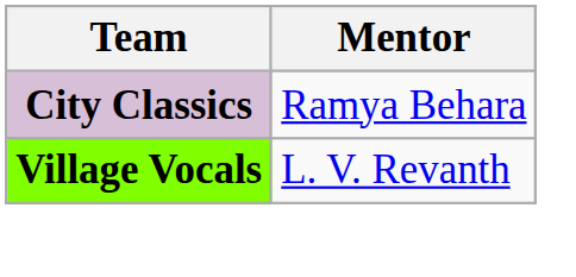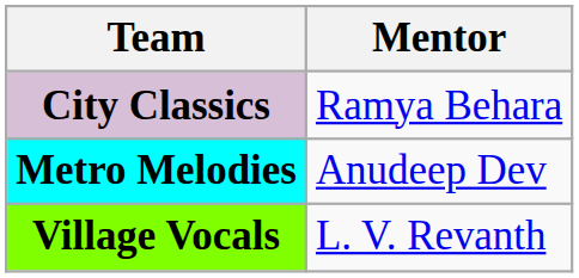 <table class="wikitable">
 <tr>
 <th>Team</th>
 <th>Mentor</th>
 </tr>
 <tr>
 <td style="background:#D8BFD8; text-align:center;"><strong>City Classics</strong></td>
 <td><a href='#'>Ramya Behara</a></td>
 </tr>
 <tr>
+<td style="background:#00FFFF; text-align:center;"><strong>Metro Melodies</strong></td>
+<td><a href='#'>Anudeep Dev</a></td>
+</tr>
+<tr>
 <td style="background:#7FFF00; text-align:center;"><strong>Village Vocals</strong></td>
 <td><a href='#'>L. V. Revanth</a></td>
 </tr>
 </table>
